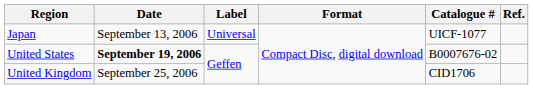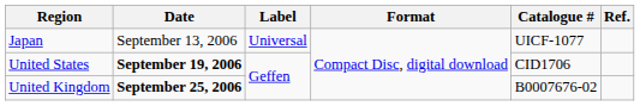 <table class="wikitable">
 <tr>
 <th>Region</th>
 <th>Date</th>
 <th>Label</th>
 <th>Format</th>
 <th>Catalogue #</th>
 <th>Ref.</th>
 </tr>
 <tr>
 <td> <a href='#'>Japan</a></td>
 <td>September 13, 2006</td>
 <td><a href='#'>Universal</a></td>
 <td rowspan="3"><a href='#'>Compact Disc</a>, <a href='#'>digital download</a></td>
 <td rowspan="1">UICF-1077</td>
 <td></td>
 </tr>
 <tr>
 <td> <a href='#'>United States</a></td>
 <td><strong>September 19, 2006</strong></td>
 <td rowspan="2"><a href='#'>Geffen</a></td>
-<td rowspan="1">B0007676-02</td>
+<td>CID1706</td>
 <td></td>
 </tr>
 <tr>
 <td> <a href='#'>United Kingdom</a></td>
-<td>September 25, 2006</td>
-<td>CID1706</td>
+<td><strong>September 25, 2006</strong></td>
+<td rowspan="1">B0007676-02</td>
 <td></td>
 </tr>
 </table>
